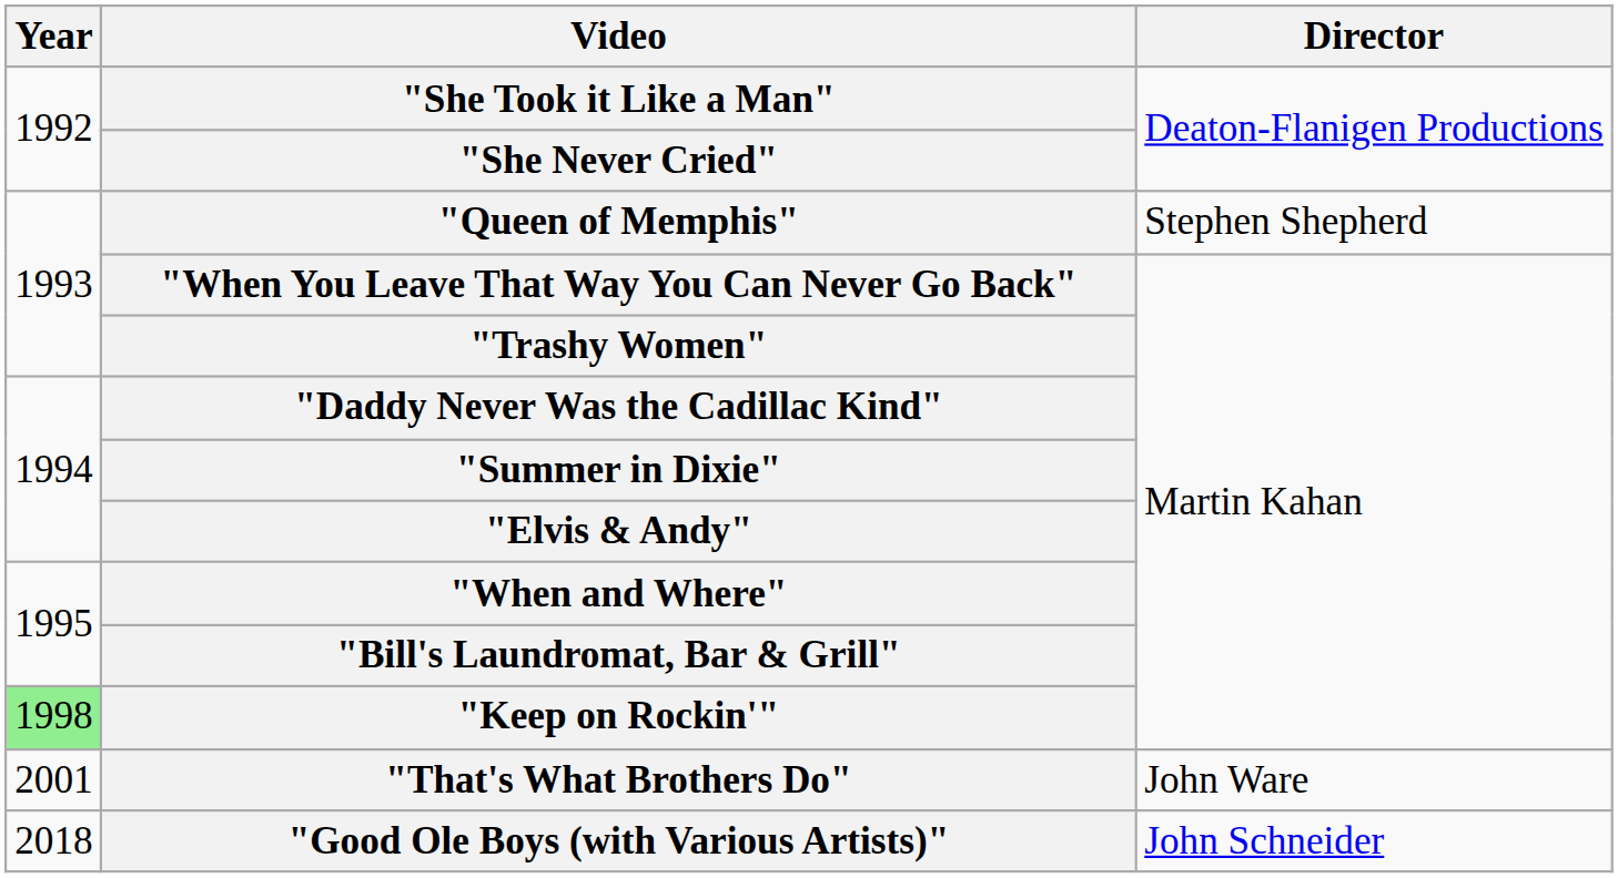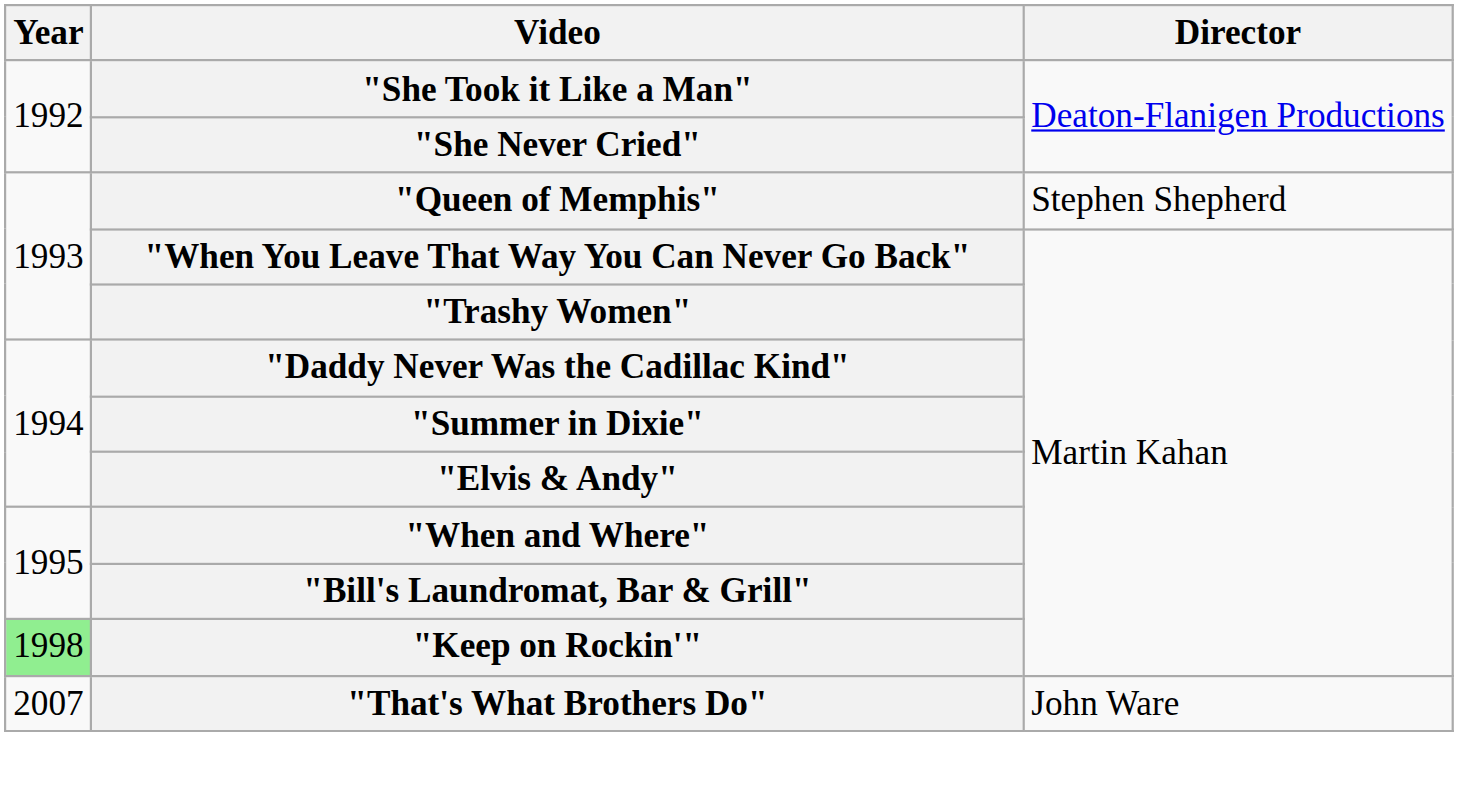 <table class="wikitable plainrowheaders">
 <tr>
 <th>Year</th>
 <th style="width:26em;">Video</th>
 <th>Director</th>
 </tr>
 <tr>
 <td rowspan="2">1992</td>
 <th scope="row">"She Took it Like a Man"</th>
 <td rowspan="2"><a href='#'>Deaton-Flanigen Productions</a></td>
 </tr>
 <tr>
 <th scope="row">"She Never Cried"</th>
 </tr>
 <tr>
 <td rowspan="3">1993</td>
 <th scope="row">"Queen of Memphis"</th>
 <td>Stephen Shepherd</td>
 </tr>
 <tr>
 <th scope="row">"When You Leave That Way You Can Never Go Back"</th>
 <td rowspan="8">Martin Kahan</td>
 </tr>
 <tr>
 <th scope="row">"Trashy Women"</th>
 </tr>
 <tr>
 <td rowspan="3">1994</td>
 <th scope="row">"Daddy Never Was the Cadillac Kind"</th>
 </tr>
 <tr>
 <th scope="row">"Summer in Dixie"</th>
 </tr>
 <tr>
 <th scope="row">"Elvis & Andy"</th>
 </tr>
 <tr>
 <td rowspan="2">1995</td>
 <th scope="row">"When and Where"</th>
 </tr>
 <tr>
 <th scope="row">"Bill's Laundromat, Bar & Grill"</th>
 </tr>
 <tr>
 <td style="background: lightgreen;">1998</td>
 <th scope="row">"Keep on Rockin'"</th>
 </tr>
 <tr>
-<td>2001</td>
+<td>2007</td>
 <th scope="row">"That's What Brothers Do"</th>
 <td>John Ware</td>
 </tr>
-<tr>
-<td>2018</td>
-<th scope="row">"Good Ole Boys (with Various Artists)"</th>
-<td><a href='#'>John Schneider</a></td>
-</tr>
 </table>
